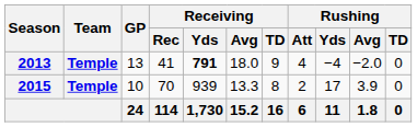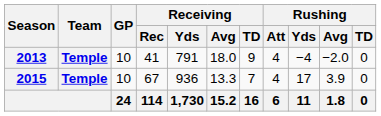 <table class="wikitable" style="text-align:center;">
 <tr>
 <th rowspan="2">Season</th>
 <th rowspan="2">Team</th>
 <th rowspan="2">GP</th>
 <th colspan="4">Receiving</th>
 <th colspan="4">Rushing</th>
 </tr>
 <tr>
 <th>Rec</th>
 <th>Yds</th>
 <th>Avg</th>
 <th>TD</th>
 <th>Att</th>
 <th>Yds</th>
 <th>Avg</th>
 <th>TD</th>
 </tr>
 <tr>
 <th><a href='#'>2013</a></th>
 <th><a href='#'>Temple</a></th>
-<td>13</td>
+<td>10</td>
 <td>41</td>
-<td><strong>791</strong></td>
+<td>791</td>
 <td>18.0</td>
 <td>9</td>
 <td>4</td>
 <td>−4</td>
 <td>−2.0</td>
 <td>0</td>
 </tr>
 <tr>
 <th><a href='#'>2015</a></th>
 <th><a href='#'>Temple</a></th>
 <td>10</td>
-<td>70</td>
-<td>939</td>
+<td>67</td>
+<td>936</td>
 <td>13.3</td>
-<td>8</td>
-<td>2</td>
+<td>7</td>
+<td>4</td>
 <td>17</td>
 <td>3.9</td>
 <td>0</td>
 </tr>
 <tr>
 <th colspan="2"></th>
 <th>24</th>
 <th>114</th>
 <th>1,730</th>
 <th>15.2</th>
 <th>16</th>
 <th>6</th>
 <th>11</th>
 <th>1.8</th>
 <th>0</th>
 </tr>
 </table>
